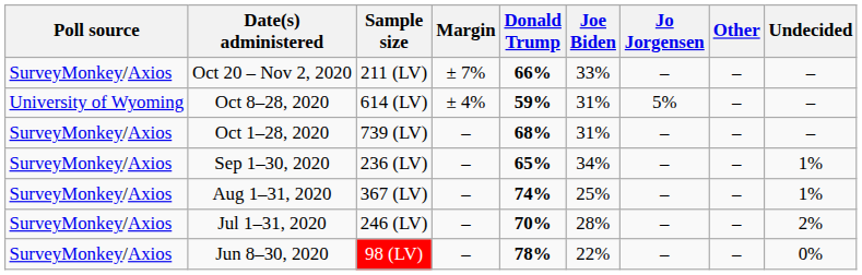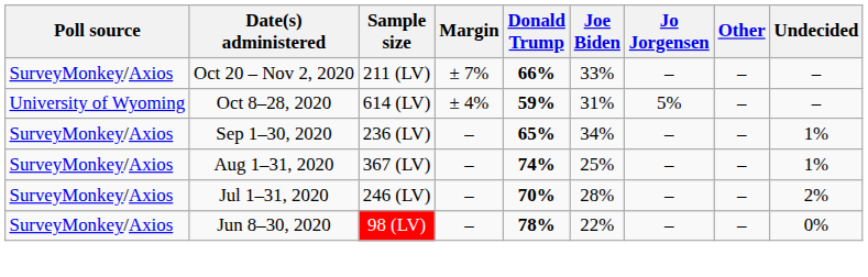 <table class="wikitable sortable" style="text-align:center;font-size:90%;line-height:17px">
 <tr>
 <th>Poll source</th>
 <th>Date(s)<br>administered</th>
 <th>Sample<br>size</th>
 <th>Margin<br></th>
 <th class="unsortable"><a href='#'>Donald<br>Trump</a><br><small></small></th>
 <th class="unsortable"><a href='#'>Joe<br>Biden</a><br><small></small></th>
 <th class="unsortable"><a href='#'>Jo<br>Jorgensen</a><br><small></small></th>
 <th class="unsortable"><a href='#'>Other</a></th>
 <th class="unsortable">Undecided</th>
 </tr>
 <tr>
 <td style="text-align:left;"><a href='#'>SurveyMonkey</a>/<a href='#'>Axios</a></td>
 <td>Oct 20 – Nov 2, 2020</td>
 <td>211 (LV)</td>
 <td>± 7%</td>
 <td><strong>66%</strong></td>
 <td>33%</td>
 <td>–</td>
 <td>–</td>
 <td>–</td>
 </tr>
 <tr>
 <td style="text-align:left;"><a href='#'>University of Wyoming</a></td>
 <td>Oct 8–28, 2020</td>
 <td>614 (LV)</td>
 <td>± 4%</td>
 <td><strong>59%</strong></td>
 <td>31%</td>
 <td>5%</td>
-<td>–</td>
-<td>–</td>
-</tr>
-<tr>
-<td style="text-align:left;"><a href='#'>SurveyMonkey</a>/<a href='#'>Axios</a></td>
-<td>Oct 1–28, 2020</td>
-<td>739 (LV)</td>
-<td>–</td>
-<td><strong>68%</strong></td>
-<td>31%</td>
-<td>–</td>
 <td>–</td>
 <td>–</td>
 </tr>
 <tr>
 <td style="text-align:left;"><a href='#'>SurveyMonkey</a>/<a href='#'>Axios</a></td>
 <td>Sep 1–30, 2020</td>
 <td>236 (LV)</td>
 <td>–</td>
 <td><strong>65%</strong></td>
 <td>34%</td>
 <td>–</td>
 <td>–</td>
 <td>1%</td>
 </tr>
 <tr>
 <td style="text-align:left;"><a href='#'>SurveyMonkey</a>/<a href='#'>Axios</a></td>
 <td>Aug 1–31, 2020</td>
 <td>367 (LV)</td>
 <td>–</td>
 <td><strong>74%</strong></td>
 <td>25%</td>
 <td>–</td>
 <td>–</td>
 <td>1%</td>
 </tr>
 <tr>
 <td style="text-align:left;"><a href='#'>SurveyMonkey</a>/<a href='#'>Axios</a></td>
 <td>Jul 1–31, 2020</td>
 <td>246 (LV)</td>
 <td>–</td>
 <td><strong>70%</strong></td>
 <td>28%</td>
 <td>–</td>
 <td>–</td>
 <td>2%</td>
 </tr>
 <tr>
 <td style="text-align:left;"><a href='#'>SurveyMonkey</a>/<a href='#'>Axios</a></td>
 <td>Jun 8–30, 2020</td>
 <td style="background: red; color: white;">98 (LV)</td>
 <td>–</td>
 <td><strong>78%</strong></td>
 <td>22%</td>
 <td>–</td>
 <td>–</td>
 <td>0%</td>
 </tr>
 </table>
